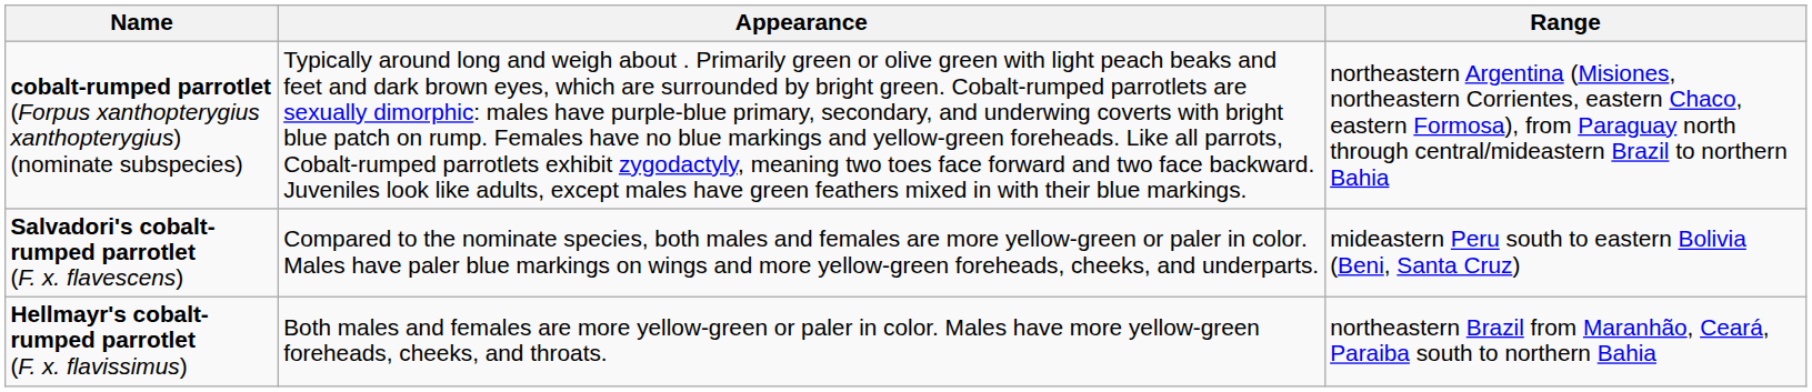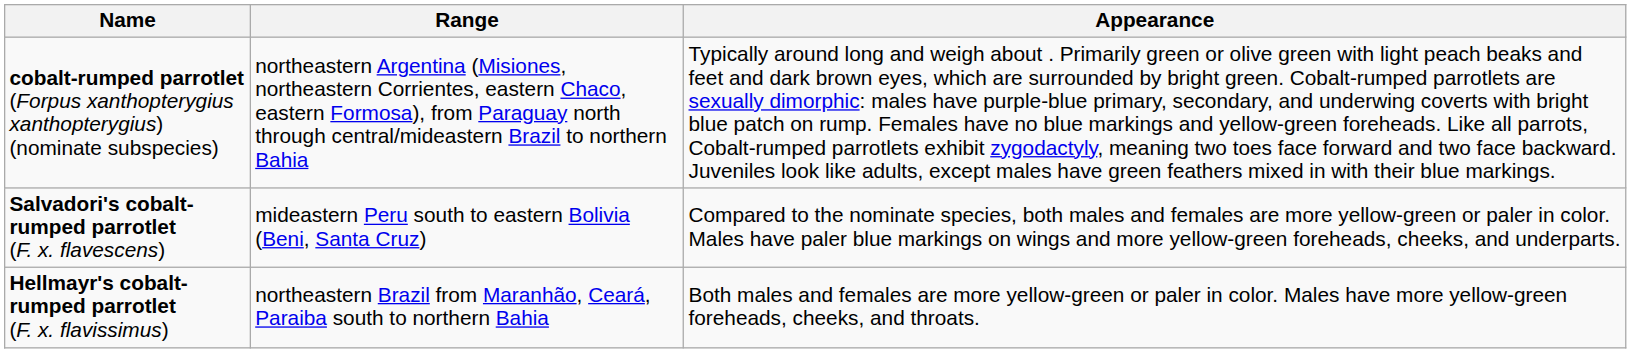 <table class="wikitable">
 <tr>
 <th>Name</th>
+<th>Range</th>
 <th>Appearance</th>
-<th>Range</th>
 </tr>
 <tr>
 <td><strong>cobalt-rumped parrotlet</strong><br>(<em>Forpus xanthopterygius xanthopterygius</em>) (nominate subspecies)</td>
+<td>northeastern <a href='#'>Argentina</a> (<a href='#'>Misiones</a>, northeastern Corrientes, eastern <a href='#'>Chaco</a>, eastern <a href='#'>Formosa</a>), from <a href='#'>Paraguay</a> north through central/mideastern <a href='#'>Brazil</a> to northern <a href='#'>Bahia</a></td>
 <td>Typically around  long and weigh about . Primarily green or olive green with light peach beaks and feet and dark brown eyes, which are surrounded by bright green. Cobalt-rumped parrotlets are <a href='#'>sexually dimorphic</a>: males have purple-blue primary, secondary, and underwing coverts with bright blue patch on rump. Females have no blue markings and yellow-green foreheads. Like all parrots, Cobalt-rumped parrotlets exhibit <a href='#'>zygodactyly</a>, meaning two toes face forward and two face backward.<br>Juveniles look like adults, except males have green feathers mixed in with their blue markings.</td>
-<td>northeastern <a href='#'>Argentina</a> (<a href='#'>Misiones</a>, northeastern Corrientes, eastern <a href='#'>Chaco</a>, eastern <a href='#'>Formosa</a>), from <a href='#'>Paraguay</a> north through central/mideastern <a href='#'>Brazil</a> to northern <a href='#'>Bahia</a></td>
 </tr>
 <tr>
 <td><strong>Salvadori's cobalt-rumped parrotlet</strong><br>(<em>F. x. flavescens</em>)</td>
+<td>mideastern <a href='#'>Peru</a> south to eastern <a href='#'>Bolivia</a> (<a href='#'>Beni</a>, <a href='#'>Santa Cruz</a>)</td>
 <td>Compared to the nominate species, both males and females are more yellow-green or paler in color. Males have paler blue markings on wings and more yellow-green foreheads, cheeks, and underparts.</td>
-<td>mideastern <a href='#'>Peru</a> south to eastern <a href='#'>Bolivia</a> (<a href='#'>Beni</a>, <a href='#'>Santa Cruz</a>)</td>
 </tr>
 <tr>
 <td><strong>Hellmayr's cobalt-rumped parrotlet</strong><br>(<em>F. x. flavissimus</em>)</td>
+<td>northeastern <a href='#'>Brazil</a> from <a href='#'>Maranhão</a>, <a href='#'>Ceará</a>, <a href='#'>Paraiba</a> south to northern <a href='#'>Bahia</a></td>
 <td>Both males and females are more yellow-green or paler in color. Males have more yellow-green foreheads, cheeks, and throats.</td>
-<td>northeastern <a href='#'>Brazil</a> from <a href='#'>Maranhão</a>, <a href='#'>Ceará</a>, <a href='#'>Paraiba</a> south to northern <a href='#'>Bahia</a></td>
 </tr>
 </table>
